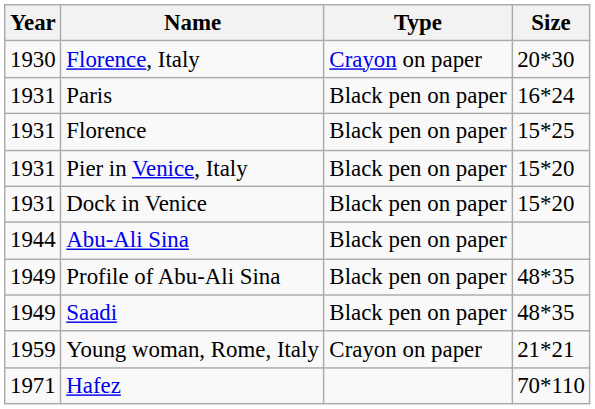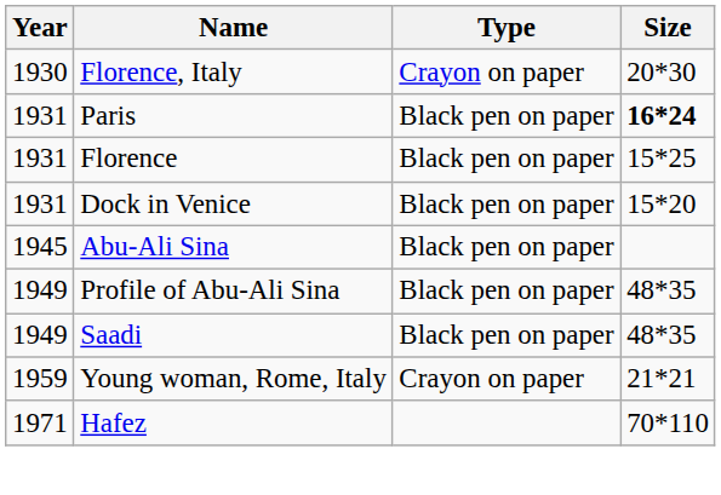 <table class="wikitable sortable">
 <tr>
 <th>Year</th>
 <th>Name</th>
 <th>Type</th>
 <th>Size</th>
 </tr>
 <tr>
 <td>1930</td>
 <td><a href='#'>Florence</a>, Italy</td>
 <td><a href='#'>Crayon</a> on paper</td>
 <td>20*30</td>
 </tr>
 <tr>
 <td>1931</td>
 <td>Paris</td>
 <td>Black pen on paper</td>
-<td>16*24</td>
+<td><strong>16*24</strong></td>
 </tr>
 <tr>
 <td>1931</td>
 <td>Florence</td>
 <td>Black pen on paper</td>
 <td>15*25</td>
 </tr>
 <tr>
 <td>1931</td>
-<td>Pier in <a href='#'>Venice</a>, Italy</td>
-<td>Black pen on paper</td>
-<td>15*20</td>
-</tr>
-<tr>
-<td>1931</td>
 <td>Dock in Venice</td>
 <td>Black pen on paper</td>
 <td>15*20</td>
 </tr>
 <tr>
-<td>1944</td>
+<td>1945</td>
 <td><a href='#'>Abu-Ali Sina</a></td>
 <td>Black pen on paper</td>
 <td></td>
 </tr>
 <tr>
 <td>1949</td>
 <td>Profile of Abu-Ali Sina</td>
 <td>Black pen on paper</td>
 <td>48*35</td>
 </tr>
 <tr>
 <td>1949</td>
 <td><a href='#'>Saadi</a></td>
 <td>Black pen on paper</td>
 <td>48*35</td>
 </tr>
 <tr>
 <td>1959</td>
 <td>Young woman, Rome, Italy</td>
 <td>Crayon on paper</td>
 <td>21*21</td>
 </tr>
 <tr>
 <td>1971</td>
 <td><a href='#'>Hafez</a></td>
 <td></td>
 <td>70*110</td>
 </tr>
 </table>
